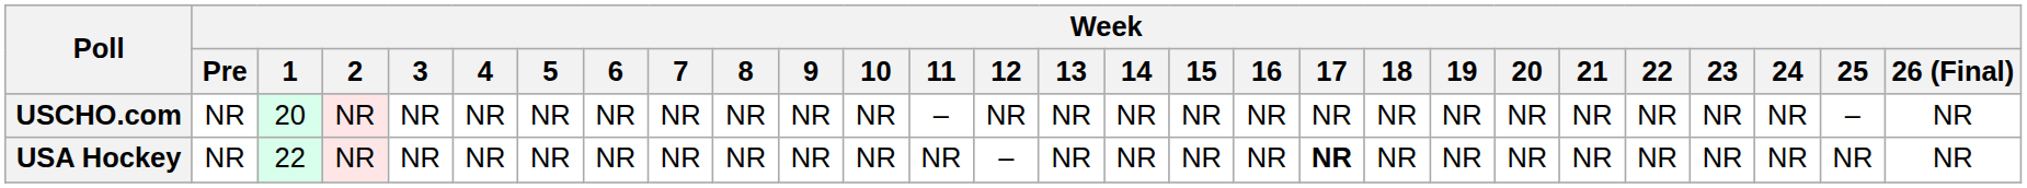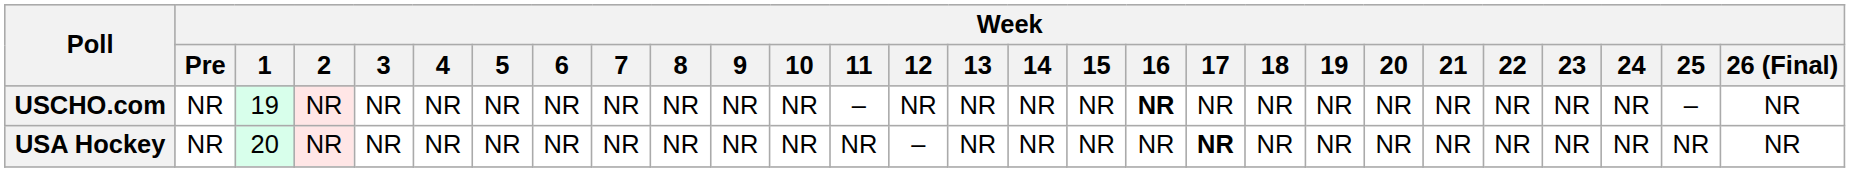 <table class="wikitable" style="white-space:nowrap;">
 <tr>
 <th scope="col" width="100" rowspan="2">Poll</th>
 <th colspan="28">Week</th>
 </tr>
 <tr>
 <th scope="col" width="30">Pre</th>
 <th scope="col" width="30">1</th>
 <th scope="col" width="30">2</th>
 <th scope="col" width="30">3</th>
 <th scope="col" width="30">4</th>
 <th scope="col" width="30">5</th>
 <th scope="col" width="30">6</th>
 <th scope="col" width="30">7</th>
 <th scope="col" width="30">8</th>
 <th scope="col" width="30">9</th>
 <th scope="col" width="30">10</th>
 <th scope="col" width="30">11</th>
 <th scope="col" width="30">12</th>
 <th scope="col" width="30">13</th>
 <th scope="col" width="30">14</th>
 <th scope="col" width="30">15</th>
 <th scope="col" width="30">16</th>
 <th scope="col" width="30">17</th>
 <th scope="col" width="30">18</th>
 <th scope="col" width="30">19</th>
 <th scope="col" width="30">20</th>
 <th scope="col" width="30">21</th>
 <th scope="col" width="30">22</th>
 <th scope="col" width="30">23</th>
 <th scope="col" width="30">24</th>
 <th scope="col" width="30">25</th>
 <th scope="col" width="30">26 (Final)</th>
 </tr>
 <tr style="text-align:center;">
 <th>USCHO.com</th>
 <td bgcolor=FFFFFF>NR</td>
-<td bgcolor=D8FFEB>20</td>
+<td bgcolor=D8FFEB>19</td>
 <td bgcolor=FFE6E6>NR</td>
 <td bgcolor=FFFFFF>NR</td>
 <td bgcolor=FFFFFF>NR</td>
 <td bgcolor=FFFFFF>NR</td>
 <td bgcolor=FFFFFF>NR</td>
 <td bgcolor=FFFFFF>NR</td>
 <td bgcolor=FFFFFF>NR</td>
 <td bgcolor=FFFFFF>NR</td>
 <td bgcolor=FFFFFF>NR</td>
 <td bgcolor=FFFFFF>–</td>
 <td bgcolor=FFFFFF>NR</td>
 <td bgcolor=FFFFFF>NR</td>
 <td bgcolor=FFFFFF>NR</td>
 <td bgcolor=FFFFFF>NR</td>
-<td bgcolor=FFFFFF>NR</td>
+<td bgcolor=FFFFFF><strong>NR</strong></td>
 <td bgcolor=FFFFFF>NR</td>
 <td bgcolor=FFFFFF>NR</td>
 <td bgcolor=FFFFFF>NR</td>
 <td bgcolor=FFFFFF>NR</td>
 <td bgcolor=FFFFFF>NR</td>
 <td bgcolor=FFFFFF>NR</td>
 <td bgcolor=FFFFFF>NR</td>
 <td bgcolor=FFFFFF>NR</td>
 <td bgcolor=FFFFFF>–</td>
 <td bgcolor=FFFFFF>NR</td>
 </tr>
 <tr style="text-align:center;">
 <th>USA Hockey</th>
 <td bgcolor=FFFFFF>NR</td>
-<td bgcolor=D8FFEB>22</td>
+<td bgcolor=D8FFEB>20</td>
 <td bgcolor=FFE6E6>NR</td>
 <td bgcolor=FFFFFF>NR</td>
 <td bgcolor=FFFFFF>NR</td>
 <td bgcolor=FFFFFF>NR</td>
 <td bgcolor=FFFFFF>NR</td>
 <td bgcolor=FFFFFF>NR</td>
 <td bgcolor=FFFFFF>NR</td>
 <td bgcolor=FFFFFF>NR</td>
 <td bgcolor=FFFFFF>NR</td>
 <td bgcolor=FFFFFF>NR</td>
 <td bgcolor=FFFFFF>–</td>
 <td bgcolor=FFFFFF>NR</td>
 <td bgcolor=FFFFFF>NR</td>
 <td bgcolor=FFFFFF>NR</td>
 <td bgcolor=FFFFFF>NR</td>
 <td bgcolor=FFFFFF><strong>NR</strong></td>
 <td bgcolor=FFFFFF>NR</td>
 <td bgcolor=FFFFFF>NR</td>
 <td bgcolor=FFFFFF>NR</td>
 <td bgcolor=FFFFFF>NR</td>
 <td bgcolor=FFFFFF>NR</td>
 <td bgcolor=FFFFFF>NR</td>
 <td bgcolor=FFFFFF>NR</td>
 <td bgcolor=FFFFFF>NR</td>
 <td bgcolor=FFFFFF>NR</td>
 </tr>
 </table>
